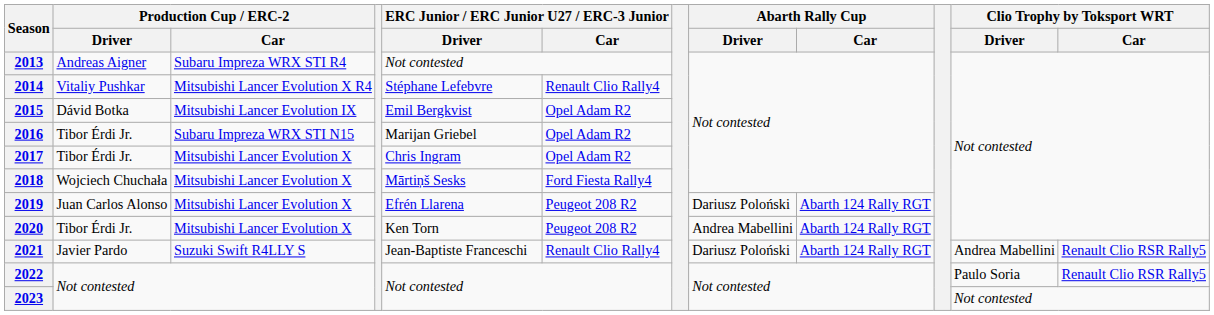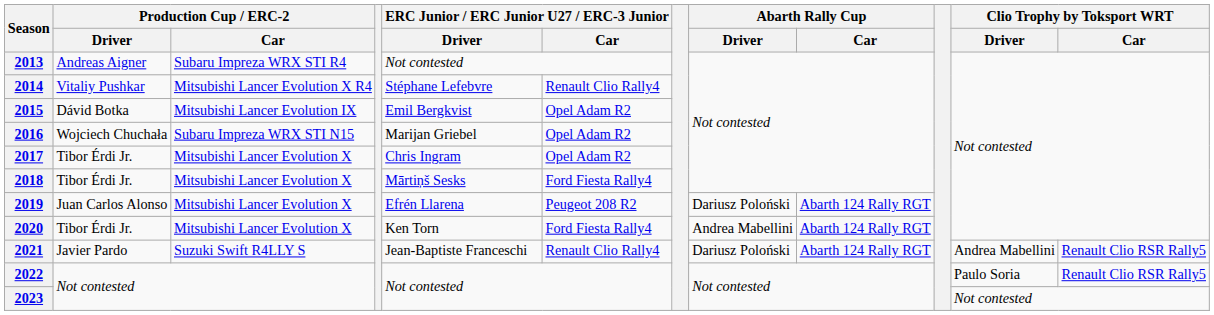 <table class="wikitable" style="font-size: 90%;">
 <tr>
 <th rowspan="2">Season</th>
 <th colspan="2">Production Cup / ERC-2</th>
 <th rowspan="13"></th>
 <th colspan="2">ERC Junior / ERC Junior U27 / ERC-3 Junior</th>
 <th rowspan="13" style="width:10px;"></th>
 <th colspan="2">Abarth Rally Cup</th>
 <th rowspan="13" style="width:10px;"></th>
 <th colspan="2">Clio Trophy by Toksport WRT</th>
 </tr>
 <tr>
 <th>Driver</th>
 <th>Car</th>
 <th>Driver</th>
 <th>Car</th>
 <th>Driver</th>
 <th>Car</th>
 <th>Driver</th>
 <th>Car</th>
 </tr>
 <tr>
 <th><a href='#'>2013</a></th>
 <td> <a href='#'>Andreas Aigner</a></td>
 <td><a href='#'>Subaru Impreza WRX STI R4</a></td>
 <td colspan="2"><em>Not contested</em></td>
 <td colspan="2" rowspan="6"><em>Not contested</em></td>
 <td colspan="2" rowspan="8"><em>Not contested</em></td>
 </tr>
 <tr>
 <th><a href='#'>2014</a></th>
 <td> <a href='#'>Vitaliy Pushkar</a></td>
 <td><a href='#'>Mitsubishi Lancer Evolution X R4</a></td>
 <td> <a href='#'>Stéphane Lefebvre</a></td>
 <td><a href='#'>Renault Clio Rally4</a></td>
 </tr>
 <tr>
 <th><a href='#'>2015</a></th>
 <td> Dávid Botka</td>
 <td><a href='#'>Mitsubishi Lancer Evolution IX</a></td>
 <td> <a href='#'>Emil Bergkvist</a></td>
 <td><a href='#'>Opel Adam R2</a></td>
 </tr>
 <tr>
 <th><a href='#'>2016</a></th>
-<td> Tibor Érdi Jr.</td>
+<td> Wojciech Chuchała</td>
 <td><a href='#'>Subaru Impreza WRX STI N15</a></td>
 <td> Marijan Griebel</td>
 <td><a href='#'>Opel Adam R2</a></td>
 </tr>
 <tr>
 <th><a href='#'>2017</a></th>
 <td> Tibor Érdi Jr.</td>
 <td><a href='#'>Mitsubishi Lancer Evolution X</a></td>
 <td> <a href='#'>Chris Ingram</a></td>
 <td><a href='#'>Opel Adam R2</a></td>
 </tr>
 <tr>
 <th><a href='#'>2018</a></th>
-<td> Wojciech Chuchała</td>
+<td> Tibor Érdi Jr.</td>
 <td><a href='#'>Mitsubishi Lancer Evolution X</a></td>
 <td> <a href='#'>Mārtiņš Sesks</a></td>
 <td><a href='#'>Ford Fiesta Rally4</a></td>
 </tr>
 <tr>
 <th><a href='#'>2019</a></th>
 <td> Juan Carlos Alonso</td>
 <td><a href='#'>Mitsubishi Lancer Evolution X</a></td>
 <td> <a href='#'>Efrén Llarena</a></td>
 <td><a href='#'>Peugeot 208 R2</a></td>
 <td> Dariusz Poloński</td>
 <td><a href='#'>Abarth 124 Rally RGT</a></td>
 </tr>
 <tr>
 <th><a href='#'>2020</a></th>
 <td> Tibor Érdi Jr.</td>
 <td><a href='#'>Mitsubishi Lancer Evolution X</a></td>
 <td> Ken Torn</td>
-<td><a href='#'>Peugeot 208 R2</a></td>
+<td><a href='#'>Ford Fiesta Rally4</a></td>
 <td> Andrea Mabellini</td>
 <td><a href='#'>Abarth 124 Rally RGT</a></td>
 </tr>
 <tr>
 <th><a href='#'>2021</a></th>
 <td> Javier Pardo</td>
 <td><a href='#'>Suzuki Swift R4LLY S</a></td>
 <td> Jean-Baptiste Franceschi</td>
 <td><a href='#'>Renault Clio Rally4</a></td>
 <td> Dariusz Poloński</td>
 <td><a href='#'>Abarth 124 Rally RGT</a></td>
 <td> Andrea Mabellini</td>
 <td><a href='#'>Renault Clio RSR Rally5</a></td>
 </tr>
 <tr>
 <th><a href='#'>2022</a></th>
 <td colspan="2" rowspan="2"><em>Not contested</em></td>
 <td colspan="2" rowspan="2"><em>Not contested</em></td>
 <td colspan="2" rowspan="2"><em>Not contested</em></td>
 <td> Paulo Soria</td>
 <td><a href='#'>Renault Clio RSR Rally5</a></td>
 </tr>
 <tr>
 <th><a href='#'>2023</a></th>
 <td colspan="2"><em>Not contested</em></td>
 </tr>
 </table>
